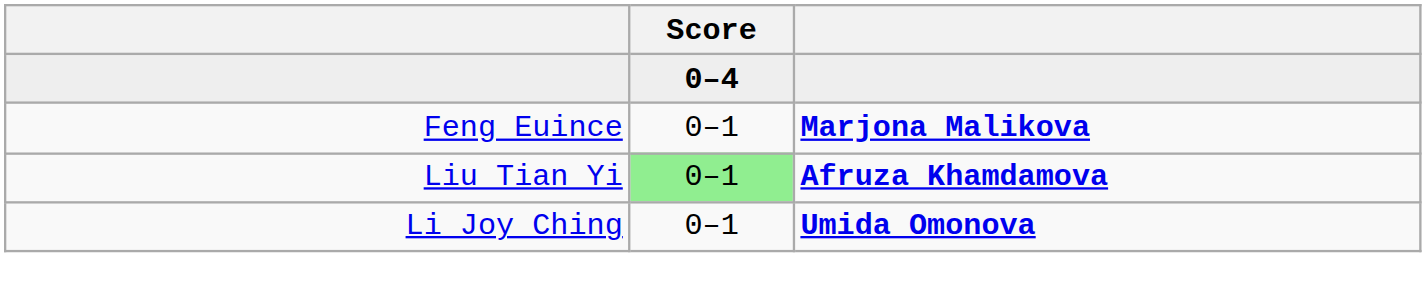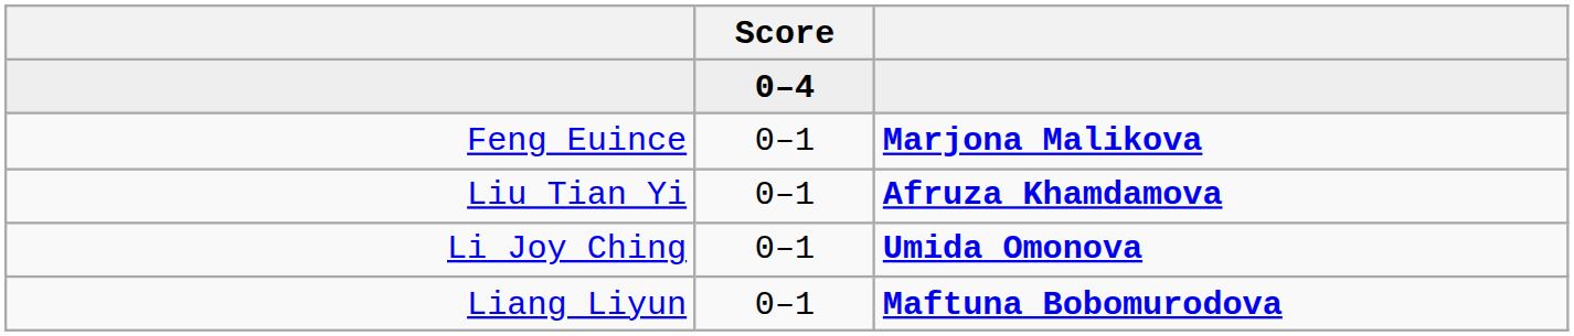 <table class="wikitable" style="text-align: center; ">
 <tr>
 <th align="right" width="270"></th>
 <th width="65">Score</th>
 <th align="left" width="270"></th>
 </tr>
 <tr style="background:#eeeeee;">
 <td align=right></td>
 <td align=center><strong>0–4</strong></td>
 <td align=left></td>
 </tr>
 <tr>
 <td align=right><a href='#'>Feng Euince</a></td>
 <td align=center>0–1</td>
 <td align=left><strong><a href='#'>Marjona Malikova</a> </strong></td>
 </tr>
 <tr>
 <td align=right><a href='#'>Liu Tian Yi</a></td>
-<td align=center style="background: lightgreen;">0–1</td>
+<td align=center>0–1</td>
 <td align=left><strong><a href='#'>Afruza Khamdamova</a></strong></td>
 </tr>
 <tr>
 <td align=right><a href='#'>Li Joy Ching</a></td>
 <td align=center>0–1</td>
 <td align=left><strong><a href='#'>Umida Omonova</a></strong></td>
 </tr>
+<tr>
+<td align=right><a href='#'>Liang Liyun</a></td>
+<td align=center>0–1</td>
+<td align=left><strong><a href='#'>Maftuna Bobomurodova</a></strong></td>
+</tr>
 </table>
